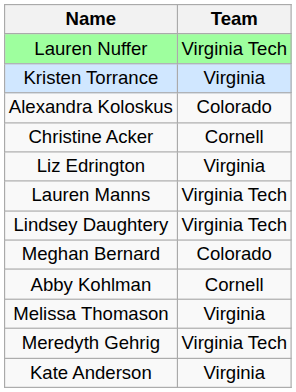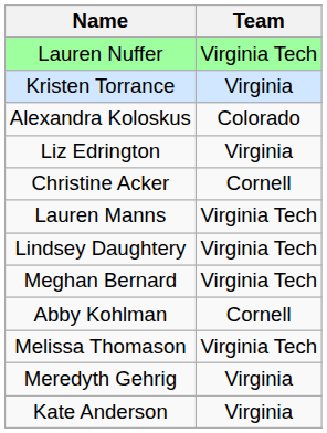 <table class="wikitable" style="text-align:center">
 <tr>
 <th>Name</th>
 <th>Team</th>
 </tr>
 <tr bgcolor="#9eff9e">
 <td>Lauren Nuffer</td>
 <td>Virginia Tech</td>
 </tr>
 <tr style="background:#d0e7ff">
 <td>Kristen Torrance</td>
 <td>Virginia</td>
 </tr>
 <tr>
 <td>Alexandra Koloskus</td>
 <td>Colorado</td>
 </tr>
 <tr>
+<td>Liz Edrington</td>
+<td>Virginia</td>
+</tr>
+<tr>
 <td>Christine Acker</td>
 <td>Cornell</td>
-</tr>
-<tr>
-<td>Liz Edrington</td>
-<td>Virginia</td>
 </tr>
 <tr>
 <td>Lauren Manns</td>
 <td>Virginia Tech</td>
 </tr>
 <tr>
 <td>Lindsey Daughtery</td>
 <td>Virginia Tech</td>
 </tr>
 <tr>
 <td>Meghan Bernard</td>
-<td>Colorado</td>
+<td>Virginia Tech</td>
 </tr>
 <tr>
 <td>Abby Kohlman</td>
 <td>Cornell</td>
 </tr>
 <tr>
 <td>Melissa Thomason</td>
-<td>Virginia</td>
+<td>Virginia Tech</td>
 </tr>
 <tr>
 <td>Meredyth Gehrig</td>
-<td>Virginia Tech</td>
+<td>Virginia</td>
 </tr>
 <tr>
 <td>Kate Anderson</td>
 <td>Virginia</td>
 </tr>
 </table>
